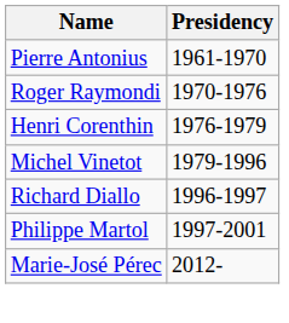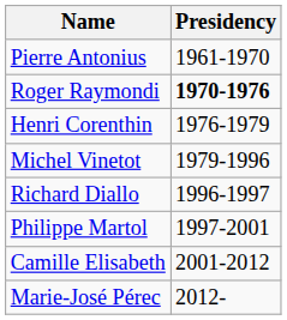 <table class="wikitable">
 <tr>
 <th>Name</th>
 <th>Presidency</th>
 </tr>
 <tr>
 <td><a href='#'>Pierre Antonius</a></td>
 <td>1961-1970</td>
 </tr>
 <tr>
 <td><a href='#'>Roger Raymondi</a></td>
-<td>1970-1976</td>
+<td><strong>1970-1976</strong></td>
 </tr>
 <tr>
 <td><a href='#'>Henri Corenthin</a></td>
 <td>1976-1979</td>
 </tr>
 <tr>
 <td><a href='#'>Michel Vinetot</a></td>
 <td>1979-1996</td>
 </tr>
 <tr>
 <td><a href='#'>Richard Diallo</a></td>
 <td>1996-1997</td>
 </tr>
 <tr>
 <td><a href='#'>Philippe Martol</a></td>
 <td>1997-2001</td>
 </tr>
 <tr>
+<td><a href='#'>Camille Elisabeth</a></td>
+<td>2001-2012</td>
+</tr>
+<tr>
 <td><a href='#'>Marie-José Pérec</a></td>
 <td>2012-</td>
 </tr>
 </table>
